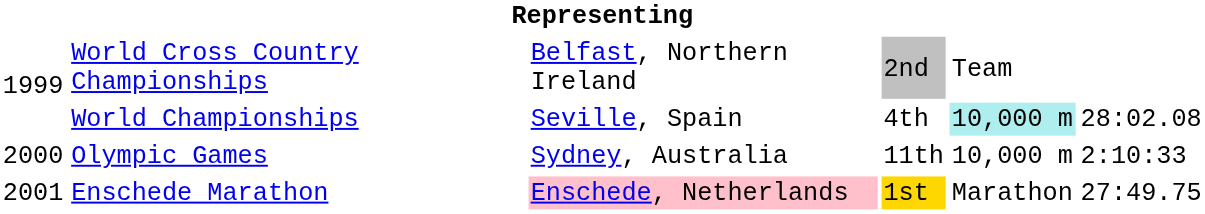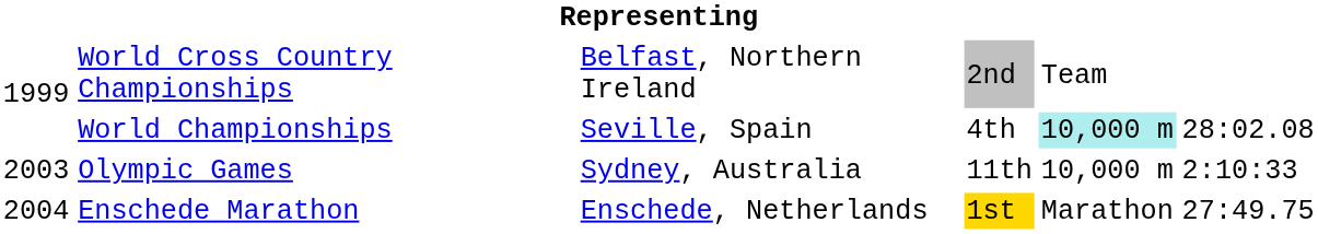 <table>
 <tr>
 <th colspan="6">Representing </th>
 </tr>
 <tr>
 <td rowspan=2>1999</td>
 <td><a href='#'>World Cross Country Championships</a></td>
 <td><a href='#'>Belfast</a>, Northern Ireland</td>
 <td bgcolor="silver">2nd</td>
 <td>Team</td>
 <td></td>
 </tr>
 <tr>
 <td><a href='#'>World Championships</a></td>
 <td><a href='#'>Seville</a>, Spain</td>
 <td>4th</td>
 <td style="background: paleturquoise;">10,000 m</td>
 <td>28:02.08</td>
 </tr>
 <tr>
-<td>2000</td>
+<td>2003</td>
 <td><a href='#'>Olympic Games</a></td>
 <td><a href='#'>Sydney</a>, Australia</td>
 <td>11th</td>
 <td>10,000 m</td>
 <td>2:10:33</td>
 </tr>
 <tr>
-<td>2001</td>
+<td>2004</td>
 <td><a href='#'>Enschede Marathon</a></td>
-<td style="background: pink;"><a href='#'>Enschede</a>, Netherlands</td>
+<td><a href='#'>Enschede</a>, Netherlands</td>
 <td bgcolor="gold">1st</td>
 <td>Marathon</td>
 <td>27:49.75</td>
 </tr>
 </table>
